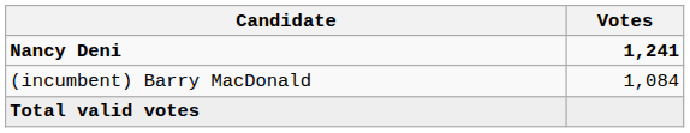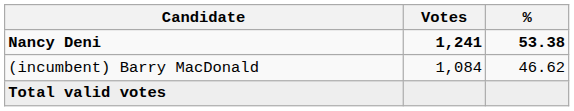 <table style="width:475px;" class="wikitable">
 <tr>
 <th align="center">Candidate</th>
 <th align="center">Votes</th>
+<th align="center">%</th>
 </tr>
 <tr>
 <td align="left"><strong>Nancy Deni</strong></td>
 <td align="right"><strong>1,241</strong></td>
+<td align="right"><strong>53.38</strong></td>
 </tr>
 <tr>
 <td align="left">(incumbent) Barry MacDonald</td>
 <td align="right">1,084</td>
+<td align="right">46.62</td>
 </tr>
 <tr bgcolor="#EEEEEE">
 <td align="left"><strong>Total valid votes</strong></td>
 <td align="right"></td>
+<td align="right"></td>
 </tr>
 </table>
